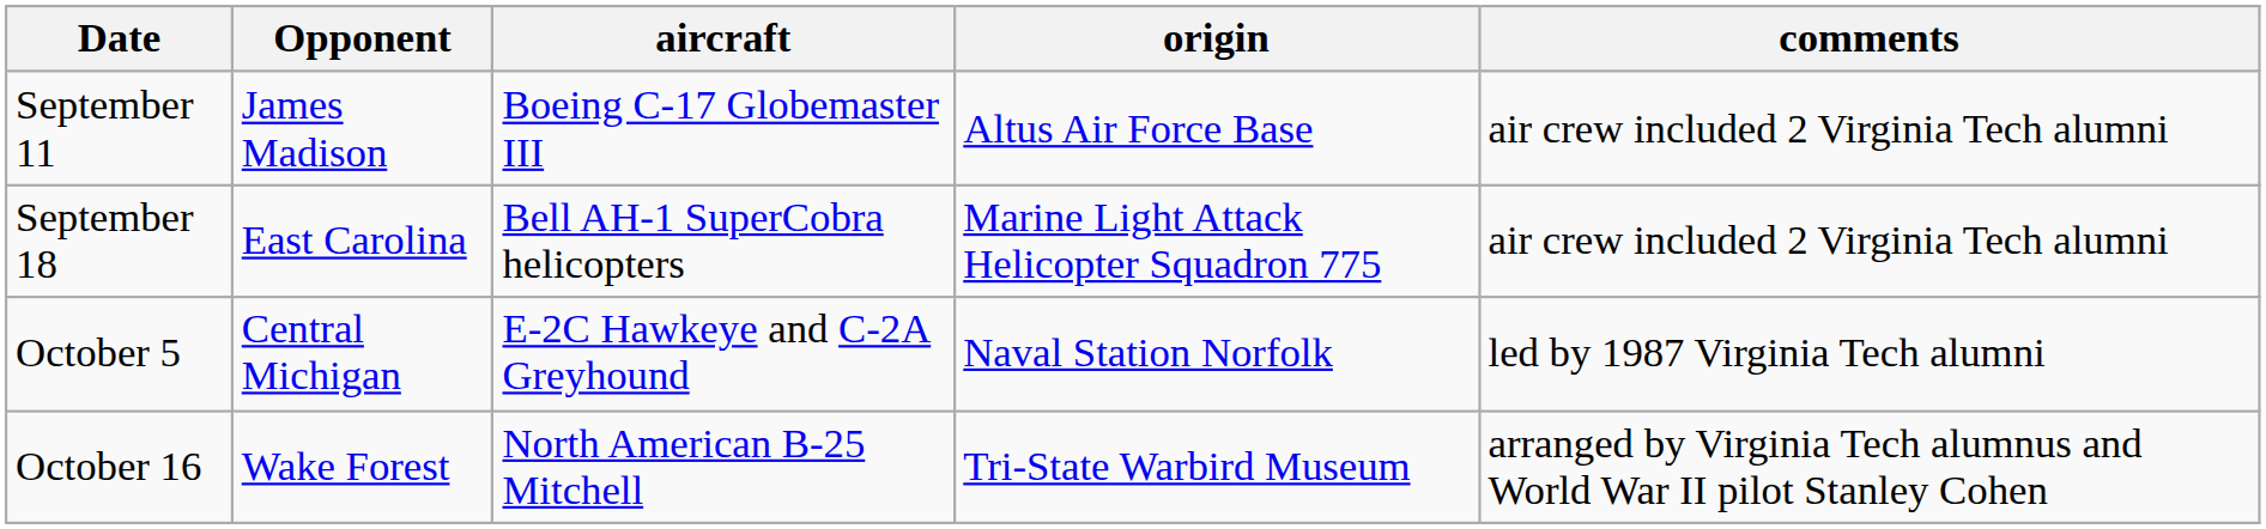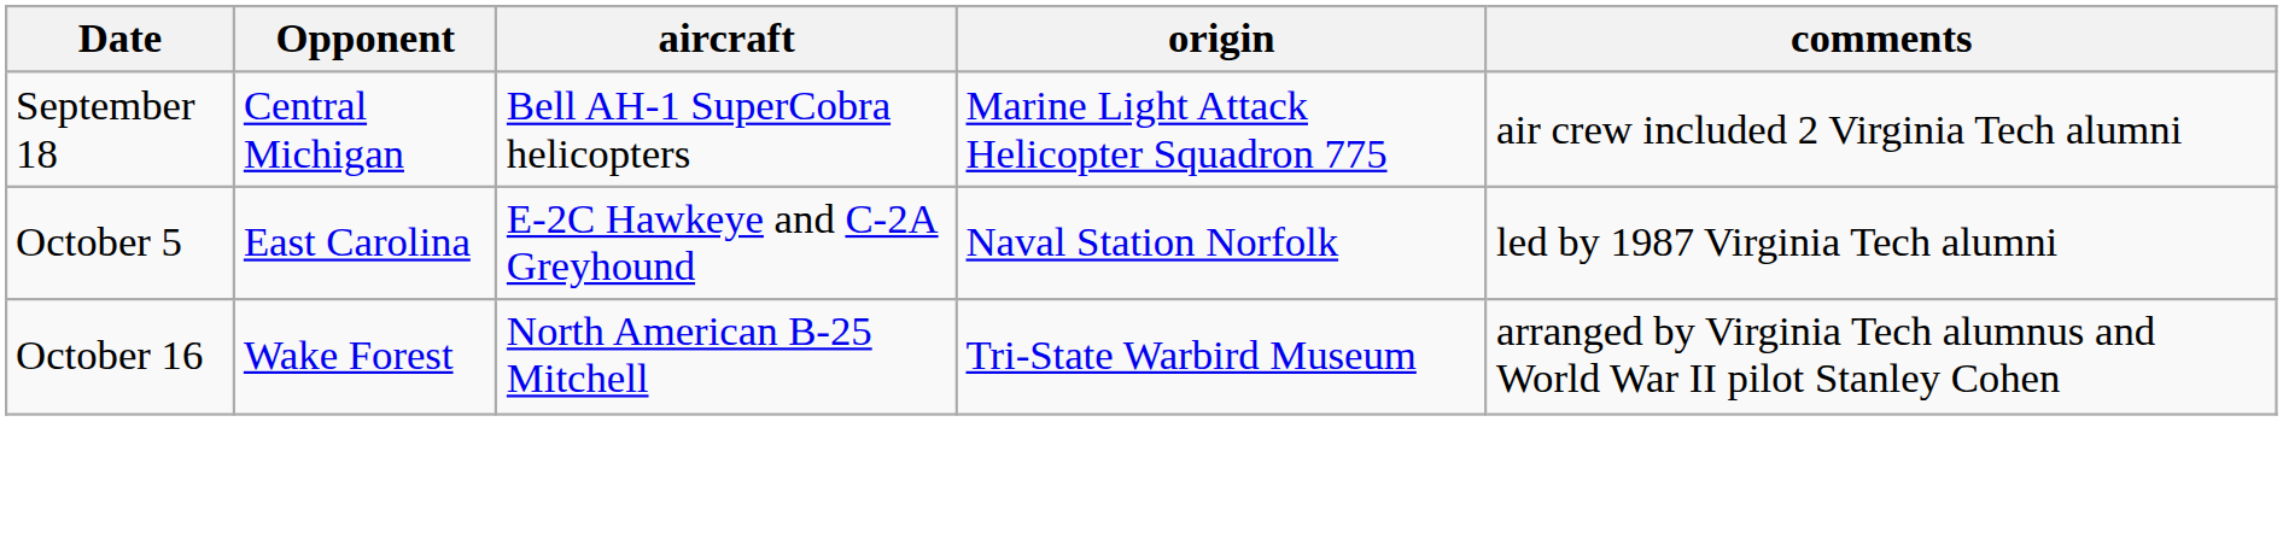 <table class="wikitable">
 <tr>
 <th>Date</th>
 <th>Opponent</th>
 <th>aircraft</th>
 <th>origin</th>
 <th>comments</th>
 </tr>
 <tr>
-<td>September 11</td>
-<td><a href='#'>James Madison</a></td>
-<td><a href='#'>Boeing C-17 Globemaster III</a></td>
-<td><a href='#'>Altus Air Force Base</a></td>
-<td>air crew included 2 Virginia Tech alumni</td>
-</tr>
-<tr>
 <td>September 18</td>
-<td><a href='#'>East Carolina</a></td>
+<td><a href='#'>Central Michigan</a></td>
 <td><a href='#'>Bell AH-1 SuperCobra</a> helicopters</td>
 <td><a href='#'>Marine Light Attack Helicopter Squadron 775</a></td>
 <td>air crew included 2 Virginia Tech alumni</td>
 </tr>
 <tr>
 <td>October 5</td>
-<td><a href='#'>Central Michigan</a></td>
+<td><a href='#'>East Carolina</a></td>
 <td><a href='#'>E-2C Hawkeye</a> and <a href='#'>C-2A Greyhound</a></td>
 <td><a href='#'>Naval Station Norfolk</a></td>
 <td>led by 1987 Virginia Tech alumni</td>
 </tr>
 <tr>
 <td>October 16</td>
 <td><a href='#'>Wake Forest</a></td>
 <td><a href='#'>North American B-25 Mitchell</a></td>
 <td><a href='#'>Tri-State Warbird Museum</a></td>
 <td>arranged by Virginia Tech alumnus and World War II pilot Stanley Cohen</td>
 </tr>
 </table>
